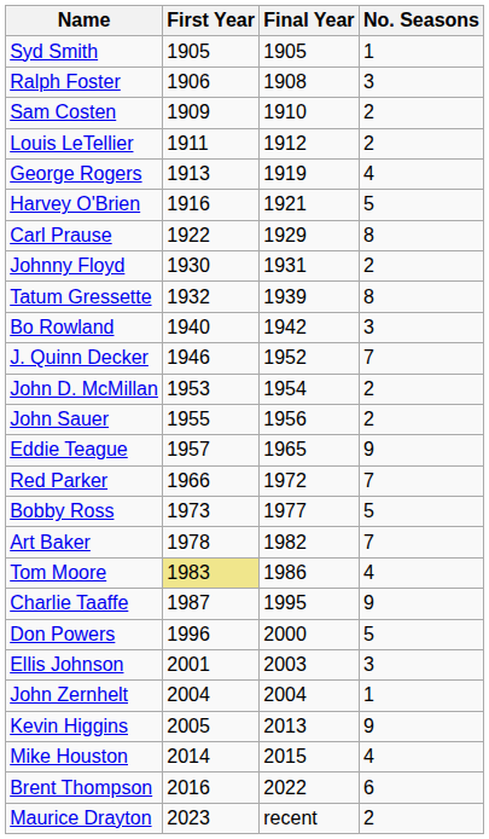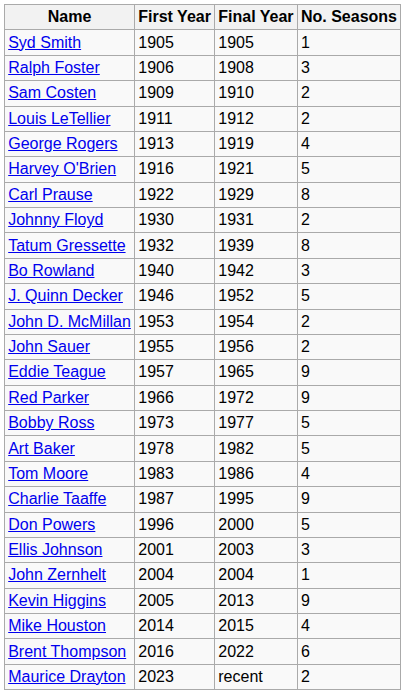 <table class="wikitable sortable">
 <tr>
 <th>Name</th>
 <th>First Year</th>
 <th>Final Year</th>
 <th>No. Seasons</th>
 </tr>
 <tr>
 <td><a href='#'>Syd Smith</a></td>
 <td>1905</td>
 <td>1905</td>
 <td>1</td>
 </tr>
 <tr>
 <td><a href='#'>Ralph Foster</a></td>
 <td>1906</td>
 <td>1908</td>
 <td>3</td>
 </tr>
 <tr>
 <td><a href='#'>Sam Costen</a></td>
 <td>1909</td>
 <td>1910</td>
 <td>2</td>
 </tr>
 <tr>
 <td><a href='#'>Louis LeTellier</a></td>
 <td>1911</td>
 <td>1912</td>
 <td>2</td>
 </tr>
 <tr>
 <td><a href='#'>George Rogers</a></td>
 <td>1913</td>
 <td>1919</td>
 <td>4</td>
 </tr>
 <tr>
 <td><a href='#'>Harvey O'Brien</a></td>
 <td>1916</td>
 <td>1921</td>
 <td>5</td>
 </tr>
 <tr>
 <td><a href='#'>Carl Prause</a></td>
 <td>1922</td>
 <td>1929</td>
 <td>8</td>
 </tr>
 <tr>
 <td><a href='#'>Johnny Floyd</a></td>
 <td>1930</td>
 <td>1931</td>
 <td>2</td>
 </tr>
 <tr>
 <td><a href='#'>Tatum Gressette</a></td>
 <td>1932</td>
 <td>1939</td>
 <td>8</td>
 </tr>
 <tr>
 <td><a href='#'>Bo Rowland</a></td>
 <td>1940</td>
 <td>1942</td>
 <td>3</td>
 </tr>
 <tr>
 <td><a href='#'>J. Quinn Decker</a></td>
 <td>1946</td>
 <td>1952</td>
-<td>7</td>
+<td>5</td>
 </tr>
 <tr>
 <td><a href='#'>John D. McMillan</a></td>
 <td>1953</td>
 <td>1954</td>
 <td>2</td>
 </tr>
 <tr>
 <td><a href='#'>John Sauer</a></td>
 <td>1955</td>
 <td>1956</td>
 <td>2</td>
 </tr>
 <tr>
 <td><a href='#'>Eddie Teague</a></td>
 <td>1957</td>
 <td>1965</td>
 <td>9</td>
 </tr>
 <tr>
 <td><a href='#'>Red Parker</a></td>
 <td>1966</td>
 <td>1972</td>
-<td>7</td>
+<td>9</td>
 </tr>
 <tr>
 <td><a href='#'>Bobby Ross</a></td>
 <td>1973</td>
 <td>1977</td>
 <td>5</td>
 </tr>
 <tr>
 <td><a href='#'>Art Baker</a></td>
 <td>1978</td>
 <td>1982</td>
-<td>7</td>
+<td>5</td>
 </tr>
 <tr>
 <td><a href='#'>Tom Moore</a></td>
-<td style="background: khaki;">1983</td>
+<td>1983</td>
 <td>1986</td>
 <td>4</td>
 </tr>
 <tr>
 <td><a href='#'>Charlie Taaffe</a></td>
 <td>1987</td>
 <td>1995</td>
 <td>9</td>
 </tr>
 <tr>
 <td><a href='#'>Don Powers</a></td>
 <td>1996</td>
 <td>2000</td>
 <td>5</td>
 </tr>
 <tr>
 <td><a href='#'>Ellis Johnson</a></td>
 <td>2001</td>
 <td>2003</td>
 <td>3</td>
 </tr>
 <tr>
 <td><a href='#'>John Zernhelt</a></td>
 <td>2004</td>
 <td>2004</td>
 <td>1</td>
 </tr>
 <tr>
 <td><a href='#'>Kevin Higgins</a></td>
 <td>2005</td>
 <td>2013</td>
 <td>9</td>
 </tr>
 <tr>
 <td><a href='#'>Mike Houston</a></td>
 <td>2014</td>
 <td>2015</td>
 <td>4</td>
 </tr>
 <tr>
 <td><a href='#'>Brent Thompson</a></td>
 <td>2016</td>
 <td>2022</td>
 <td>6</td>
 </tr>
 <tr>
 <td><a href='#'>Maurice Drayton</a></td>
 <td>2023</td>
 <td>recent</td>
 <td>2</td>
 </tr>
 </table>
